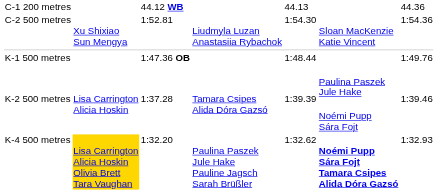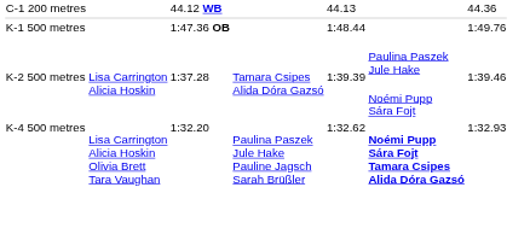 <table>
 <tr>
 <td>C-1 200 metres<br></td>
 <td></td>
 <td>44.12 <strong><a href='#'>WB</a></strong></td>
 <td></td>
 <td>44.13</td>
 <td></td>
 <td>44.36</td>
-</tr>
-<tr valign=top>
-<td>C-2 500 metres<br></td>
-<td><br><a href='#'>Xu Shixiao</a><br><a href='#'>Sun Mengya</a></td>
-<td>1:52.81</td>
-<td><br><a href='#'>Liudmyla Luzan</a><br><a href='#'>Anastasiia Rybachok</a></td>
-<td>1:54.30</td>
-<td><br><a href='#'>Sloan MacKenzie</a><br><a href='#'>Katie Vincent</a></td>
-<td>1:54.36</td>
 </tr>
 <tr bgcolor=#DDDDDD>
 <td colspan=7></td>
 </tr>
 <tr>
 <td>K-1 500 metres<br></td>
 <td></td>
 <td>1:47.36 <strong>OB</strong></td>
 <td></td>
 <td>1:48.44</td>
 <td></td>
 <td>1:49.76</td>
 </tr>
 <tr>
 <td rowspan=2>K-2 500 metres<br></td>
 <td rowspan=2><br><a href='#'>Lisa Carrington</a><br><a href='#'>Alicia Hoskin</a></td>
 <td rowspan=2>1:37.28</td>
 <td rowspan=2><br><a href='#'>Tamara Csipes</a><br><a href='#'>Alida Dóra Gazsó</a></td>
 <td rowspan=2>1:39.39</td>
 <td><br><a href='#'>Paulina Paszek</a><br><a href='#'>Jule Hake</a></td>
 <td rowspan=2>1:39.46</td>
 </tr>
 <tr>
 <td><br><a href='#'>Noémi Pupp</a><br><a href='#'>Sára Fojt</a></td>
 </tr>
 <tr valign=top>
 <td>K-4 500 metres<br></td>
-<td style="background: gold;"><br><a href='#'>Lisa Carrington</a><br><a href='#'>Alicia Hoskin</a><br><a href='#'>Olivia Brett</a><br><a href='#'>Tara Vaughan</a></td>
+<td><br><a href='#'>Lisa Carrington</a><br><a href='#'>Alicia Hoskin</a><br><a href='#'>Olivia Brett</a><br><a href='#'>Tara Vaughan</a></td>
 <td>1:32.20</td>
 <td><br><a href='#'>Paulina Paszek</a><br><a href='#'>Jule Hake</a><br><a href='#'>Pauline Jagsch</a><br><a href='#'>Sarah Brüßler</a></td>
 <td>1:32.62</td>
 <td><strong><br><a href='#'>Noémi Pupp</a><br><a href='#'>Sára Fojt</a><br><a href='#'>Tamara Csipes</a><br><a href='#'>Alida Dóra Gazsó</a></strong></td>
 <td>1:32.93</td>
 </tr>
 </table>
